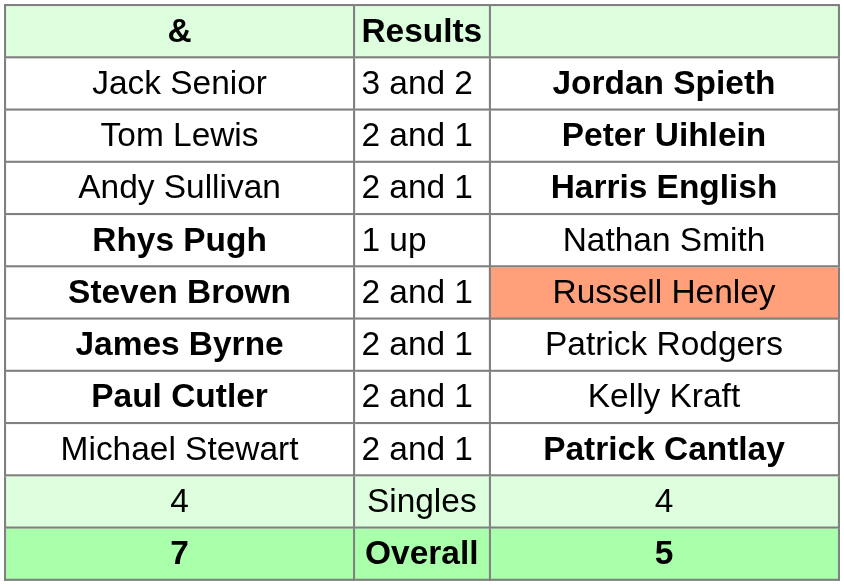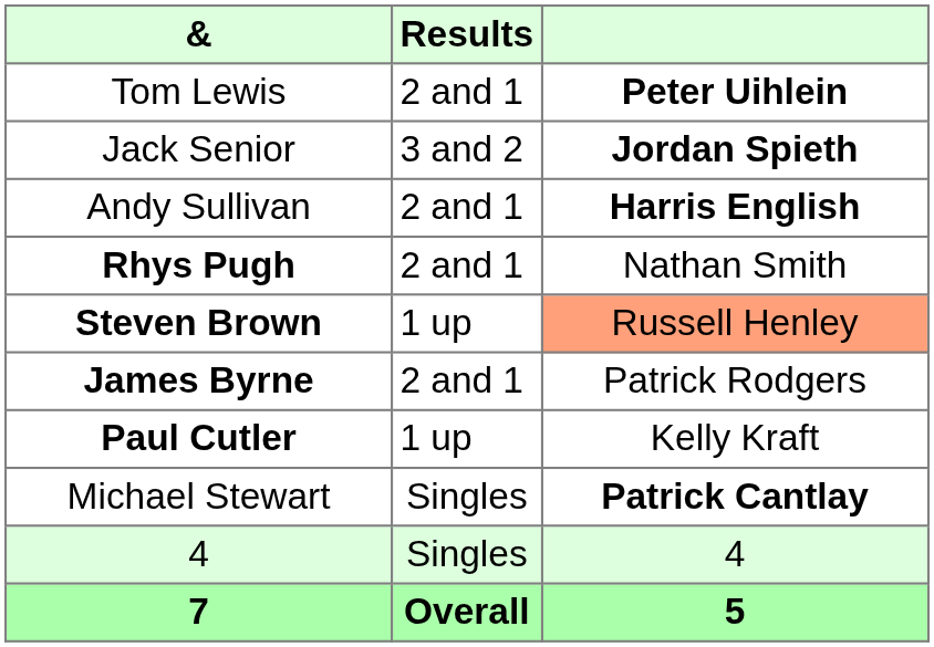 <table border="1" cellpadding="3" style="border-collapse: collapse; text-align:center;">
 <tr style="background:#ddffdd;">
 <th width=160> & </th>
 <th>Results</th>
 <th width=160></th>
 </tr>
 <tr>
+<td>Tom Lewis</td>
+<td align=left> 2 and 1</td>
+<td><strong>Peter Uihlein</strong></td>
+</tr>
+<tr>
 <td>Jack Senior</td>
 <td align=left> 3 and 2</td>
 <td><strong>Jordan Spieth</strong></td>
-</tr>
-<tr>
-<td>Tom Lewis</td>
-<td align=left> 2 and 1</td>
-<td><strong>Peter Uihlein</strong></td>
 </tr>
 <tr>
 <td>Andy Sullivan</td>
 <td align=left> 2 and 1</td>
 <td><strong>Harris English</strong></td>
 </tr>
 <tr>
 <td><strong>Rhys Pugh</strong></td>
-<td align=left> 1 up</td>
+<td align=left> 2 and 1</td>
 <td>Nathan Smith</td>
 </tr>
 <tr>
 <td><strong>Steven Brown</strong></td>
-<td align=left> 2 and 1</td>
+<td align=left> 1 up</td>
 <td style="background: lightsalmon;">Russell Henley</td>
 </tr>
 <tr>
 <td><strong>James Byrne</strong></td>
 <td align=left> 2 and 1</td>
 <td>Patrick Rodgers</td>
 </tr>
 <tr>
 <td><strong>Paul Cutler</strong></td>
-<td align=left> 2 and 1</td>
+<td align=left> 1 up</td>
 <td>Kelly Kraft</td>
 </tr>
 <tr>
 <td>Michael Stewart</td>
-<td align=left> 2 and 1</td>
+<td>Singles</td>
 <td><strong>Patrick Cantlay</strong></td>
 </tr>
 <tr style="background:#ddffdd;">
 <td>4</td>
 <td>Singles</td>
 <td>4</td>
 </tr>
 <tr style="background:#aaffaa;">
 <th>7</th>
 <th>Overall</th>
 <th>5</th>
 </tr>
 </table>
